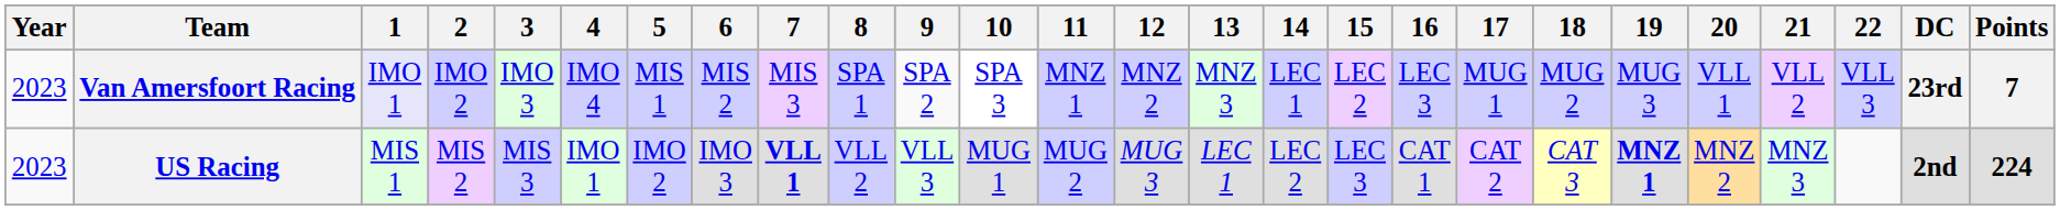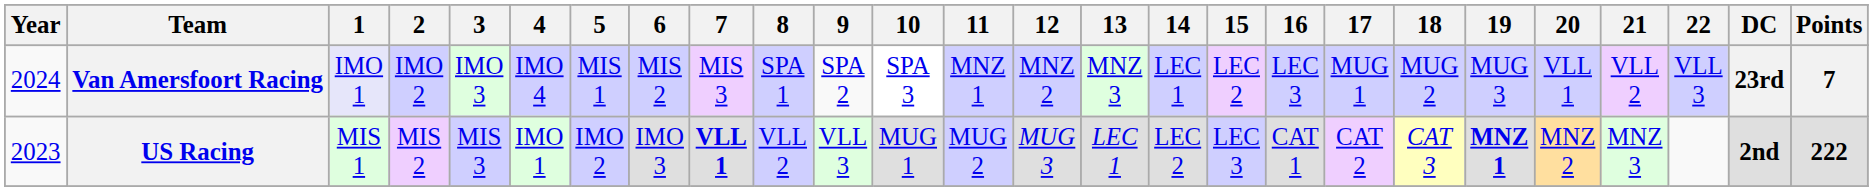 <table class="wikitable" style="text-align:center; font-size:85%">
 <tr>
 <th>Year</th>
 <th>Team</th>
 <th>1</th>
 <th>2</th>
 <th>3</th>
 <th>4</th>
 <th>5</th>
 <th>6</th>
 <th>7</th>
 <th>8</th>
 <th>9</th>
 <th>10</th>
 <th>11</th>
 <th>12</th>
 <th>13</th>
 <th>14</th>
 <th>15</th>
 <th>16</th>
 <th>17</th>
 <th>18</th>
 <th>19</th>
 <th>20</th>
 <th>21</th>
 <th>22</th>
 <th>DC</th>
 <th>Points</th>
 </tr>
 <tr>
-<td><a href='#'>2023</a></td>
+<td><a href='#'>2024</a></td>
 <th nowrap><a href='#'>Van Amersfoort Racing</a></th>
 <td style="background: lavender;"><a href='#'>IMO<br>1</a></td>
 <td style="background:#CFCFFF;"><a href='#'>IMO<br>2</a><br></td>
 <td style="background:#DFFFDF;"><a href='#'>IMO<br>3</a><br></td>
 <td style="background:#CFCFFF;"><a href='#'>IMO<br>4</a><br></td>
 <td style="background:#CFCFFF;"><a href='#'>MIS<br>1</a><br></td>
 <td style="background:#CFCFFF;"><a href='#'>MIS<br>2</a><br></td>
 <td style="background:#EFCFFF;"><a href='#'>MIS<br>3</a><br></td>
 <td style="background:#CFCFFF;"><a href='#'>SPA<br>1</a><br></td>
 <td><a href='#'>SPA<br>2</a><br></td>
 <td style="background:#FFFFFF;"><a href='#'>SPA<br>3</a><br></td>
 <td style="background:#CFCFFF;"><a href='#'>MNZ<br>1</a><br></td>
 <td style="background:#CFCFFF;"><a href='#'>MNZ<br>2</a><br></td>
 <td style="background:#DFFFDF;"><a href='#'>MNZ<br>3</a><br></td>
 <td style="background:#CFCFFF;"><a href='#'>LEC<br>1</a><br></td>
 <td style="background:#EFCFFF;"><a href='#'>LEC<br>2</a><br></td>
 <td style="background:#CFCFFF;"><a href='#'>LEC<br>3</a><br></td>
 <td style="background:#CFCFFF;"><a href='#'>MUG<br>1</a><br></td>
 <td style="background:#CFCFFF;"><a href='#'>MUG<br>2</a><br></td>
 <td style="background:#CFCFFF;"><a href='#'>MUG<br>3</a><br></td>
 <td style="background:#CFCFFF;"><a href='#'>VLL<br>1</a><br></td>
 <td style="background:#EFCFFF;"><a href='#'>VLL<br>2</a><br></td>
 <td style="background:#CFCFFF;"><a href='#'>VLL<br>3</a><br></td>
 <th>23rd</th>
 <th>7</th>
 </tr>
 <tr>
 <td><a href='#'>2023</a></td>
 <th><a href='#'>US Racing</a></th>
 <td style="background:#DFFFDF"><a href='#'>MIS<br>1</a><br></td>
 <td style="background:#EFCFFF"><a href='#'>MIS<br>2</a><br></td>
 <td style="background:#CFCFFF"><a href='#'>MIS<br>3</a><br></td>
 <td style="background:#DFFFDF"><a href='#'>IMO<br>1</a><br></td>
 <td style="background:#CFCFFF"><a href='#'>IMO<br>2</a><br></td>
 <td style="background:#DFDFDF"><a href='#'>IMO<br>3</a><br></td>
 <td style="background:#DFDFDF"><strong><a href='#'>VLL<br>1</a></strong><br></td>
 <td style="background:#CFCFFF"><a href='#'>VLL<br>2</a><br></td>
 <td style="background:#DFFFDF"><a href='#'>VLL<br>3</a><br></td>
 <td style="background:#DFDFDF"><a href='#'>MUG<br>1</a><br></td>
 <td style="background:#CFCFFF"><a href='#'>MUG<br>2</a><br></td>
 <td style="background:#DFDFDF"><em><a href='#'>MUG<br>3</a></em><br></td>
 <td style="background:#DFDFDF"><em><a href='#'>LEC<br>1</a></em><br></td>
 <td style="background:#DFDFDF"><a href='#'>LEC<br>2</a><br></td>
 <td style="background:#CFCFFF"><a href='#'>LEC<br>3</a><br></td>
 <td style="background:#DFDFDF"><a href='#'>CAT<br>1</a><br></td>
 <td style="background:#EFCFFF"><a href='#'>CAT<br>2</a><br></td>
 <td style="background:#FFFFBF"><a href='#'><em>CAT<br>3</em></a><br></td>
 <td style="background:#DFDFDF"><strong><a href='#'>MNZ<br>1</a></strong><br></td>
 <td style="background:#FFDF9F"><a href='#'>MNZ<br>2</a><br></td>
 <td style="background:#DFFFDF"><a href='#'>MNZ<br>3</a><br></td>
 <td></td>
 <th style="background:#DFDFDF">2nd</th>
-<th style="background:#DFDFDF">224</th>
+<th style="background:#DFDFDF">222</th>
 </tr>
 </table>
